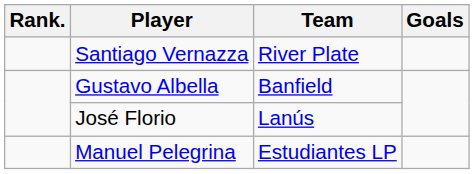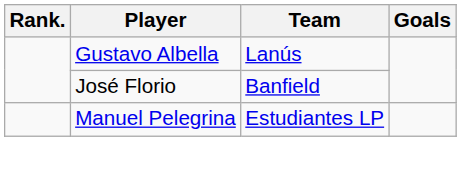 <table class="wikitable" style="text-align:">
 <tr>
 <th>Rank.</th>
 <th>Player</th>
 <th>Team</th>
 <th>Goals</th>
 </tr>
 <tr>
-<td></td>
-<td> <a href='#'>Santiago Vernazza</a></td>
-<td><a href='#'>River Plate</a></td>
-<td></td>
-</tr>
-<tr>
 <td rowspan=2></td>
 <td> <a href='#'>Gustavo Albella</a></td>
-<td><a href='#'>Banfield</a></td>
+<td><a href='#'>Lanús</a></td>
 <td rowspan=2></td>
 </tr>
 <tr>
 <td> José Florio</td>
-<td><a href='#'>Lanús</a></td>
+<td><a href='#'>Banfield</a></td>
 </tr>
 <tr>
 <td></td>
 <td> <a href='#'>Manuel Pelegrina</a></td>
 <td><a href='#'>Estudiantes LP</a></td>
 <td></td>
 </tr>
 </table>
